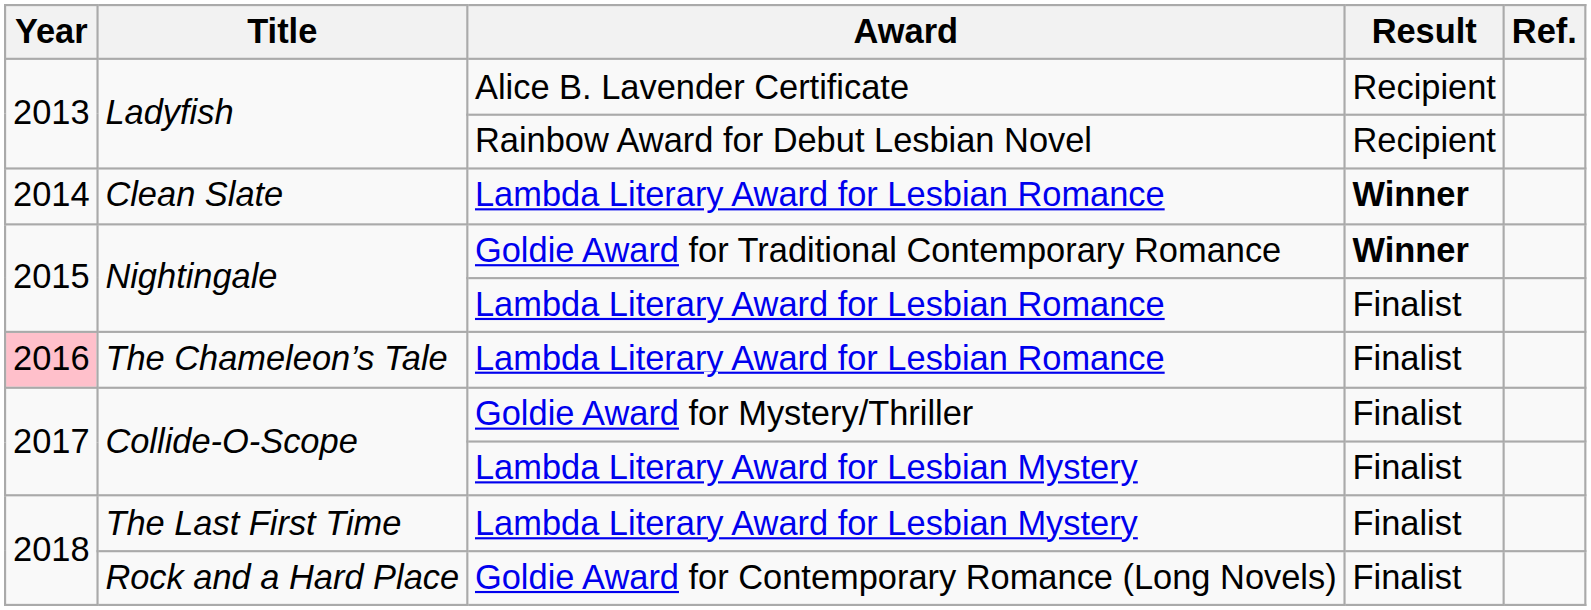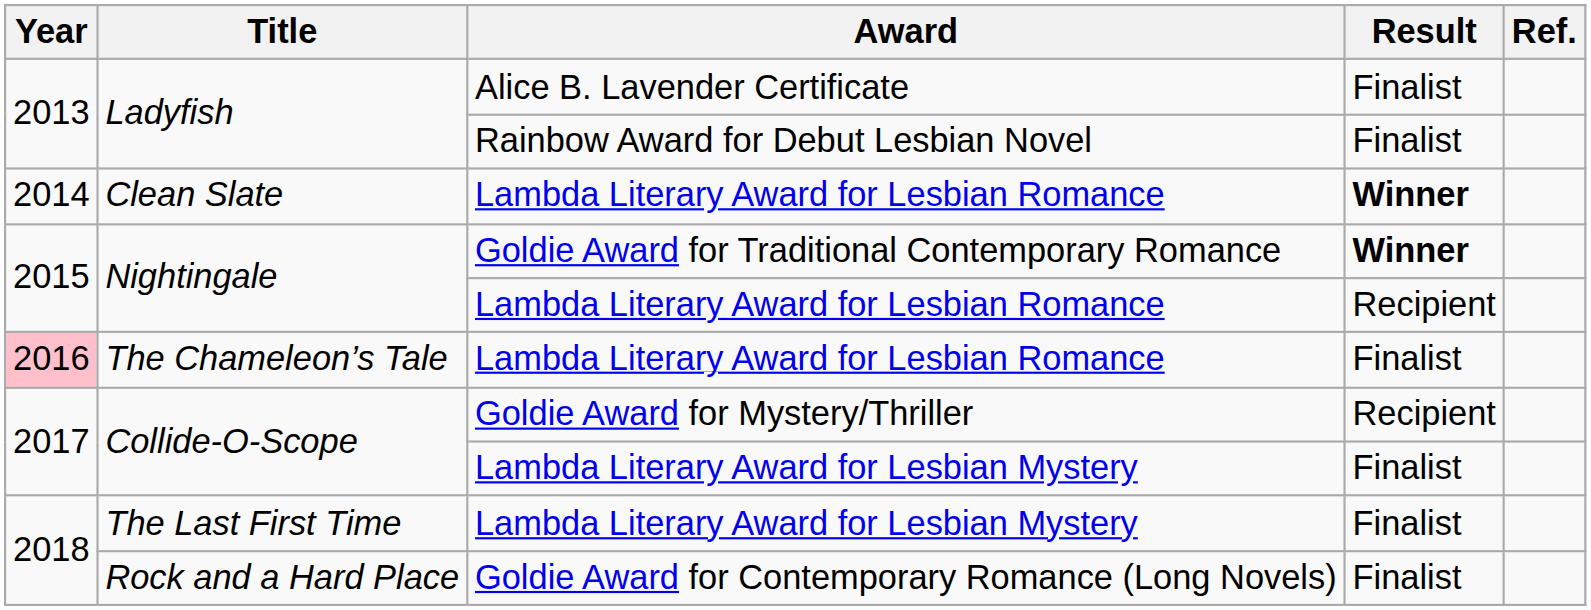 <table class="wikitable">
 <tr>
 <th>Year</th>
 <th>Title</th>
 <th>Award</th>
 <th>Result</th>
 <th>Ref.</th>
 </tr>
 <tr>
 <td rowspan="2">2013</td>
 <td rowspan="2"><em>Ladyfish</em></td>
 <td>Alice B. Lavender Certificate</td>
-<td>Recipient</td>
+<td>Finalist</td>
 <td></td>
 </tr>
 <tr>
 <td>Rainbow Award for Debut Lesbian Novel</td>
-<td>Recipient</td>
+<td>Finalist</td>
 <td></td>
 </tr>
 <tr>
 <td>2014</td>
 <td><em>Clean Slate</em></td>
 <td><a href='#'>Lambda Literary Award for Lesbian Romance</a></td>
 <td><strong>Winner</strong></td>
 <td></td>
 </tr>
 <tr>
 <td rowspan="2">2015</td>
 <td rowspan="2"><em>Nightingale</em></td>
 <td><a href='#'>Goldie Award</a> for Traditional Contemporary Romance</td>
 <td><strong>Winner</strong></td>
 <td></td>
 </tr>
 <tr>
 <td><a href='#'>Lambda Literary Award for Lesbian Romance</a></td>
-<td>Finalist</td>
+<td>Recipient</td>
 <td></td>
 </tr>
 <tr>
 <td style="background: pink;">2016</td>
 <td><em>The Chameleon’s Tale</em></td>
 <td><a href='#'>Lambda Literary Award for Lesbian Romance</a></td>
 <td>Finalist</td>
 <td></td>
 </tr>
 <tr>
 <td rowspan="2">2017</td>
 <td rowspan="2"><em>Collide-O-Scope</em></td>
 <td><a href='#'>Goldie Award</a> for Mystery/Thriller</td>
-<td>Finalist</td>
+<td>Recipient</td>
 <td></td>
 </tr>
 <tr>
 <td><a href='#'>Lambda Literary Award for Lesbian Mystery</a></td>
 <td>Finalist</td>
 <td></td>
 </tr>
 <tr>
 <td rowspan="2">2018</td>
 <td><em>The Last First Time</em></td>
 <td><a href='#'>Lambda Literary Award for Lesbian Mystery</a></td>
 <td>Finalist</td>
 <td></td>
 </tr>
 <tr>
 <td><em>Rock and a Hard Place</em></td>
 <td><a href='#'>Goldie Award</a> for Contemporary Romance (Long Novels)</td>
 <td>Finalist</td>
 <td></td>
 </tr>
 </table>
